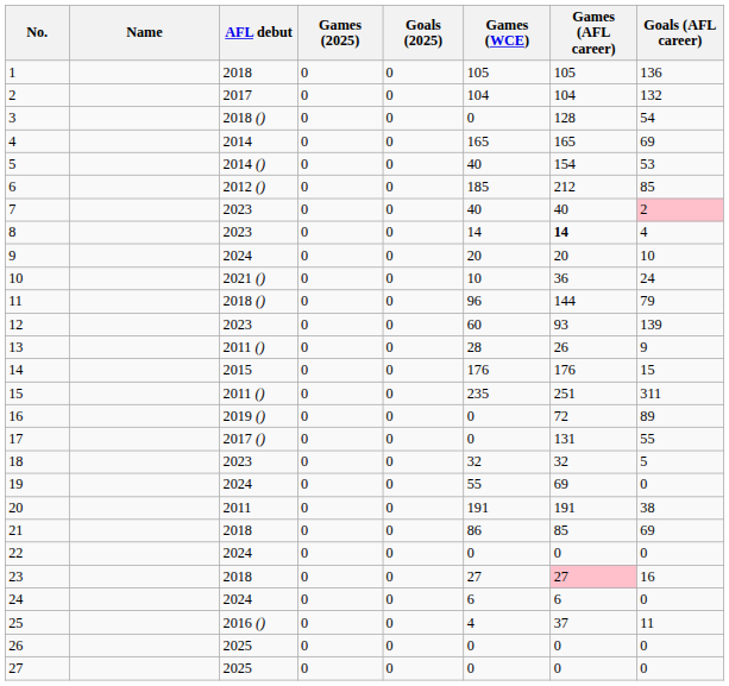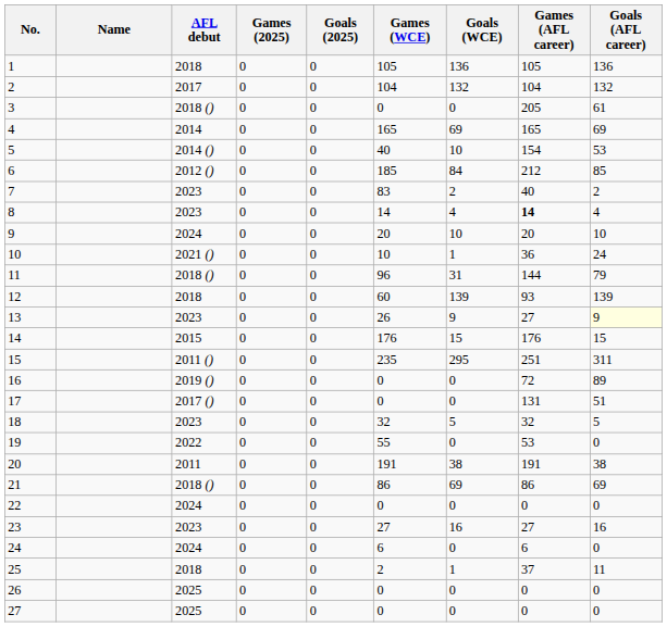 <table class="wikitable sortable" style="width:90%;">
 <tr style="background:#efefef;">
 <th width=2%>No.</th>
 <th width=6%>Name</th>
 <th width=2%><a href='#'>AFL</a> debut</th>
 <th width=2%>Games (2025)</th>
 <th width=2%>Goals (2025)</th>
 <th width=2%>Games (<a href='#'>WCE</a>)</th>
+<th width=2%>Goals (WCE)</th>
 <th width=2%>Games (AFL career)</th>
 <th width=2%>Goals (AFL career)</th>
 </tr>
 <tr>
 <td align=left>1</td>
 <td></td>
 <td>2018</td>
 <td>0</td>
 <td>0</td>
 <td>105</td>
+<td>136</td>
 <td>105</td>
 <td>136</td>
 </tr>
 <tr>
 <td align=left>2</td>
 <td></td>
 <td>2017</td>
 <td>0</td>
 <td>0</td>
 <td>104</td>
+<td>132</td>
 <td>104</td>
 <td>132</td>
 </tr>
 <tr>
 <td align=left>3</td>
 <td></td>
 <td>2018 <em>()</em></td>
 <td>0</td>
 <td>0</td>
 <td>0</td>
-<td>128</td>
-<td>54</td>
+<td>0</td>
+<td>205</td>
+<td>61</td>
 </tr>
 <tr>
 <td align=left>4</td>
 <td></td>
 <td>2014</td>
 <td>0</td>
 <td>0</td>
 <td>165</td>
+<td>69</td>
 <td>165</td>
 <td>69</td>
 </tr>
 <tr>
 <td align=left>5</td>
 <td></td>
 <td>2014 <em>()</em></td>
 <td>0</td>
 <td>0</td>
 <td>40</td>
+<td>10</td>
 <td>154</td>
 <td>53</td>
 </tr>
 <tr>
 <td align=left>6</td>
 <td></td>
 <td>2012 <em>()</em></td>
 <td>0</td>
 <td>0</td>
 <td>185</td>
+<td>84</td>
 <td>212</td>
 <td>85</td>
 </tr>
 <tr>
 <td align=left>7</td>
 <td></td>
 <td>2023</td>
 <td>0</td>
 <td>0</td>
+<td>83</td>
+<td>2</td>
 <td>40</td>
-<td>40</td>
-<td style="background: pink;">2</td>
+<td>2</td>
 </tr>
 <tr>
 <td align=left>8</td>
 <td></td>
 <td>2023</td>
 <td>0</td>
 <td>0</td>
 <td>14</td>
+<td>4</td>
 <td><strong>14</strong></td>
 <td>4</td>
 </tr>
 <tr>
 <td align=left>9</td>
 <td></td>
 <td>2024</td>
 <td>0</td>
 <td>0</td>
 <td>20</td>
+<td>10</td>
 <td>20</td>
 <td>10</td>
 </tr>
 <tr>
 <td align=left>10</td>
 <td></td>
 <td>2021 <em>()</em></td>
 <td>0</td>
 <td>0</td>
 <td>10</td>
+<td>1</td>
 <td>36</td>
 <td>24</td>
 </tr>
 <tr>
 <td align=left>11</td>
 <td></td>
 <td>2018 <em>()</em></td>
 <td>0</td>
 <td>0</td>
 <td>96</td>
+<td>31</td>
 <td>144</td>
 <td>79</td>
 </tr>
 <tr>
 <td align=left>12</td>
 <td></td>
-<td>2023</td>
+<td>2018</td>
 <td>0</td>
 <td>0</td>
 <td>60</td>
+<td>139</td>
 <td>93</td>
 <td>139</td>
 </tr>
 <tr>
 <td align=left>13</td>
 <td></td>
-<td>2011 <em>()</em></td>
+<td>2023</td>
 <td>0</td>
 <td>0</td>
-<td>28</td>
 <td>26</td>
 <td>9</td>
+<td>27</td>
+<td style="background: lightyellow;">9</td>
 </tr>
 <tr>
 <td align=left>14</td>
 <td></td>
 <td>2015</td>
 <td>0</td>
 <td>0</td>
 <td>176</td>
+<td>15</td>
 <td>176</td>
 <td>15</td>
 </tr>
 <tr>
 <td align=left>15</td>
 <td></td>
 <td>2011 <em>()</em></td>
 <td>0</td>
 <td>0</td>
 <td>235</td>
+<td>295</td>
 <td>251</td>
 <td>311</td>
 </tr>
 <tr>
 <td align=left>16</td>
 <td></td>
 <td>2019 <em>()</em></td>
+<td>0</td>
 <td>0</td>
 <td>0</td>
 <td>0</td>
 <td>72</td>
 <td>89</td>
 </tr>
 <tr>
 <td align=left>17</td>
 <td></td>
 <td>2017 <em>()</em></td>
 <td>0</td>
 <td>0</td>
 <td>0</td>
+<td>0</td>
 <td>131</td>
-<td>55</td>
+<td>51</td>
 </tr>
 <tr>
 <td align=left>18</td>
 <td></td>
 <td>2023</td>
 <td>0</td>
 <td>0</td>
 <td>32</td>
+<td>5</td>
 <td>32</td>
 <td>5</td>
 </tr>
 <tr>
 <td align=left>19</td>
 <td></td>
-<td>2024</td>
+<td>2022</td>
 <td>0</td>
 <td>0</td>
 <td>55</td>
-<td>69</td>
+<td>0</td>
+<td>53</td>
 <td>0</td>
 </tr>
 <tr>
 <td align=left>20</td>
 <td></td>
 <td>2011</td>
 <td>0</td>
 <td>0</td>
 <td>191</td>
+<td>38</td>
 <td>191</td>
 <td>38</td>
 </tr>
 <tr>
 <td align=left>21</td>
 <td></td>
-<td>2018</td>
+<td>2018 <em>()</em></td>
 <td>0</td>
 <td>0</td>
 <td>86</td>
-<td>85</td>
+<td>69</td>
+<td>86</td>
 <td>69</td>
 </tr>
 <tr>
 <td align=left>22</td>
 <td></td>
 <td>2024</td>
 <td>0</td>
 <td>0</td>
 <td>0</td>
 <td>0</td>
 <td>0</td>
+<td>0</td>
 </tr>
 <tr>
 <td align=left>23</td>
 <td></td>
-<td>2018</td>
+<td>2023</td>
 <td>0</td>
 <td>0</td>
 <td>27</td>
-<td style="background: pink;">27</td>
+<td>16</td>
+<td>27</td>
 <td>16</td>
 </tr>
 <tr>
 <td align=left>24</td>
 <td></td>
 <td>2024</td>
 <td>0</td>
 <td>0</td>
 <td>6</td>
+<td>0</td>
 <td>6</td>
 <td>0</td>
 </tr>
 <tr>
 <td align=left>25</td>
 <td></td>
-<td>2016 <em>()</em></td>
+<td>2018</td>
 <td>0</td>
 <td>0</td>
-<td>4</td>
+<td>2</td>
+<td>1</td>
 <td>37</td>
 <td>11</td>
 </tr>
 <tr>
 <td align=left>26</td>
 <td></td>
 <td>2025</td>
+<td>0</td>
 <td>0</td>
 <td>0</td>
 <td>0</td>
 <td>0</td>
 <td>0</td>
 </tr>
 <tr>
 <td align=left>27</td>
 <td></td>
 <td>2025</td>
 <td>0</td>
 <td>0</td>
 <td>0</td>
 <td>0</td>
 <td>0</td>
+<td>0</td>
 </tr>
 </table>
